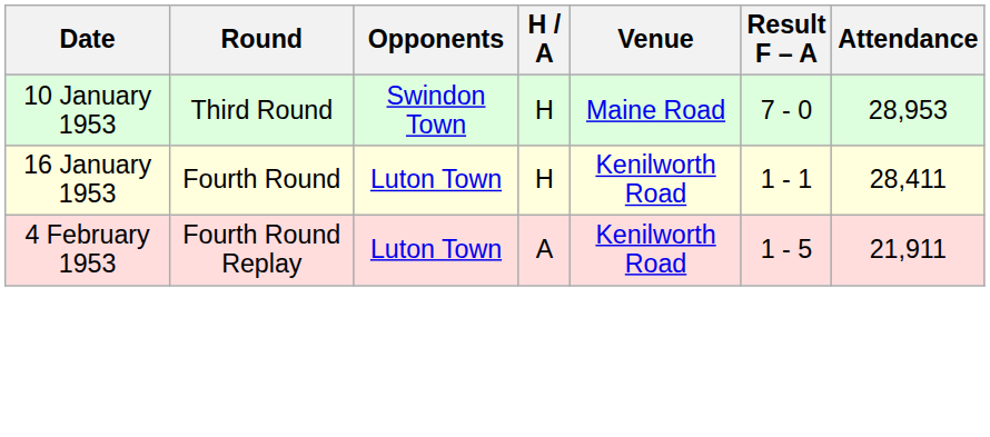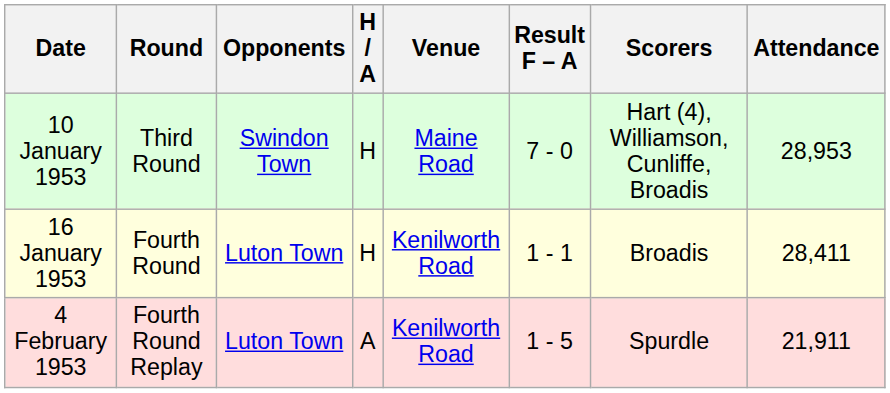 <table class="wikitable" style="text-align:center">
 <tr>
 <th>Date</th>
 <th>Round</th>
 <th>Opponents</th>
 <th>H / A</th>
 <th>Venue</th>
 <th>Result<br>F – A</th>
+<th>Scorers</th>
 <th>Attendance</th>
 </tr>
 <tr bgcolor="#ddffdd">
 <td>10 January 1953</td>
 <td>Third Round</td>
 <td><a href='#'>Swindon Town</a></td>
 <td>H</td>
 <td><a href='#'>Maine Road</a></td>
 <td>7 - 0</td>
+<td>Hart (4), Williamson, Cunliffe, Broadis</td>
 <td>28,953</td>
 </tr>
 <tr bgcolor="#ffffdd">
 <td>16 January 1953</td>
 <td>Fourth Round</td>
 <td><a href='#'>Luton Town</a></td>
 <td>H</td>
 <td><a href='#'>Kenilworth Road</a></td>
 <td>1 - 1</td>
+<td>Broadis</td>
 <td>28,411</td>
 </tr>
 <tr bgcolor="#ffdddd">
 <td>4 February 1953</td>
 <td>Fourth Round Replay</td>
 <td><a href='#'>Luton Town</a></td>
 <td>A</td>
 <td><a href='#'>Kenilworth Road</a></td>
 <td>1 - 5</td>
+<td>Spurdle</td>
 <td>21,911</td>
 </tr>
 </table>
